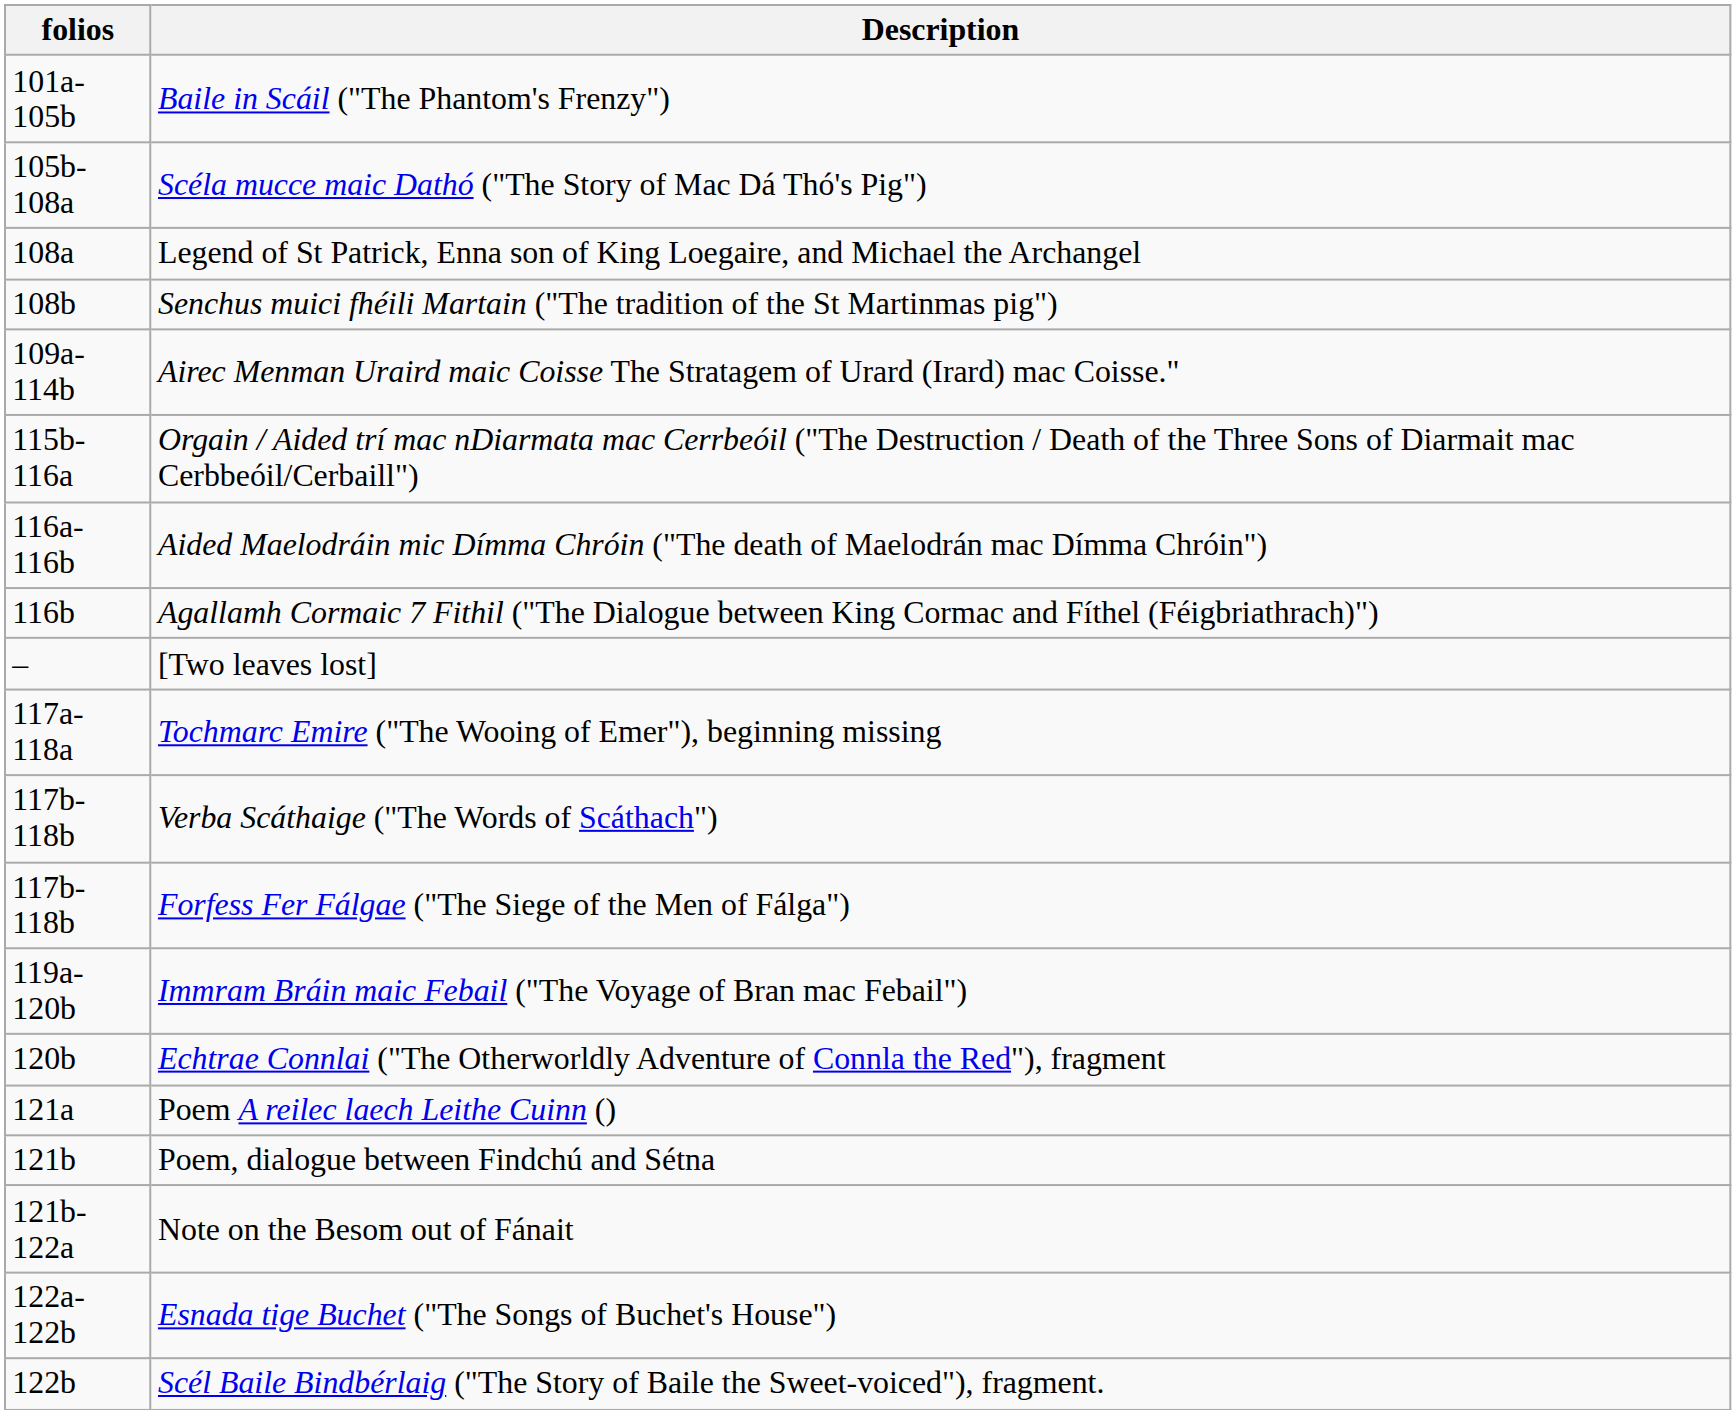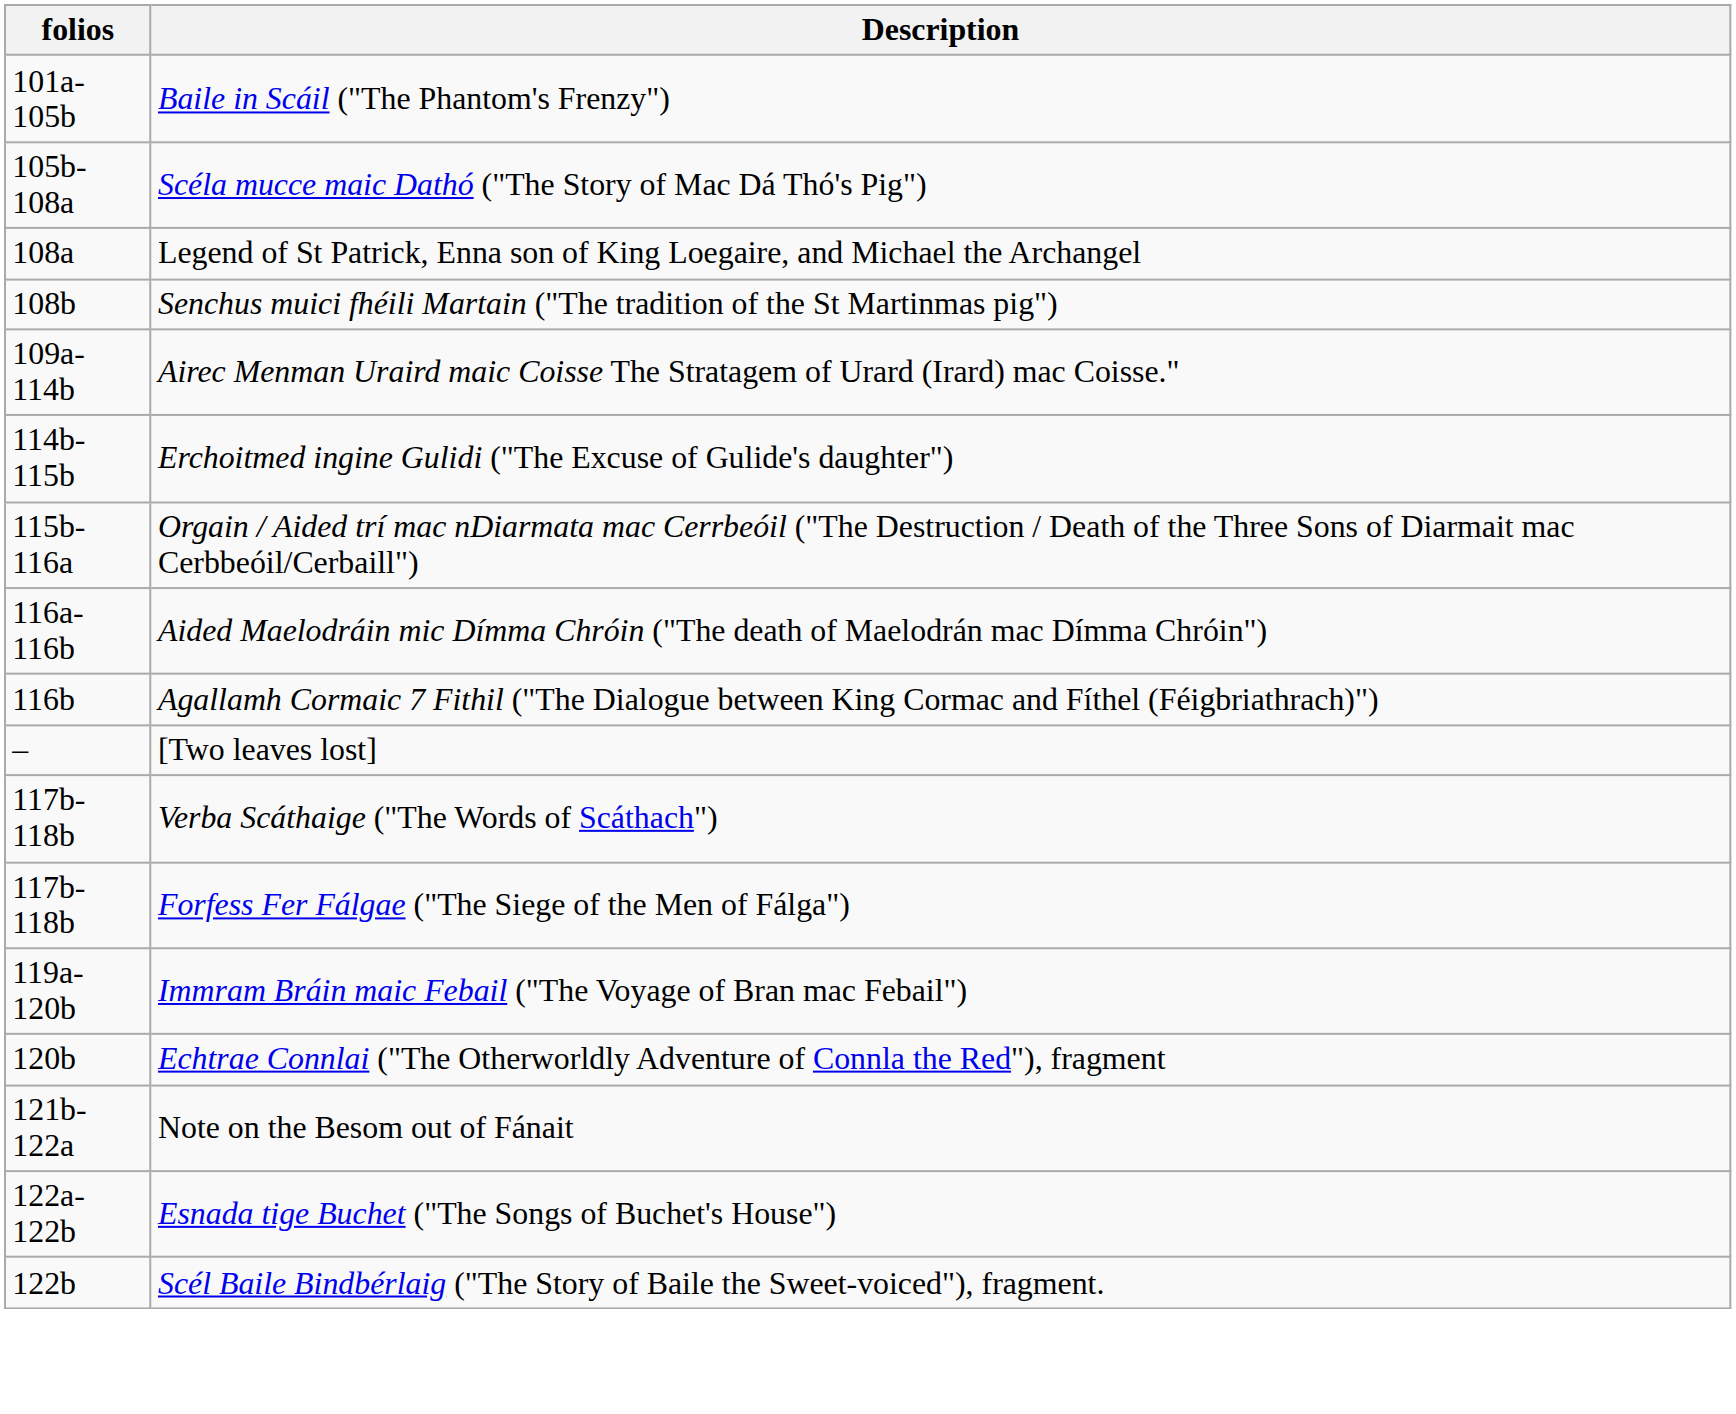 <table class="wikitable">
 <tr>
 <th>folios</th>
 <th>Description</th>
 </tr>
 <tr>
 <td>101a-105b</td>
 <td><em><a href='#'>Baile in Scáil</a></em> ("The Phantom's Frenzy")</td>
 </tr>
 <tr>
 <td>105b-108a</td>
 <td><em><a href='#'>Scéla mucce maic Dathó</a></em> ("The Story of Mac Dá Thó's Pig")</td>
 </tr>
 <tr>
 <td>108a</td>
 <td>Legend of St Patrick, Enna son of King Loegaire, and Michael the Archangel</td>
 </tr>
 <tr>
 <td>108b</td>
 <td><em>Senchus muici fhéili Martain</em> ("The tradition of the St Martinmas pig")</td>
 </tr>
 <tr>
 <td>109a-114b</td>
 <td><em>Airec Menman Uraird maic Coisse</em> The Stratagem of Urard (Irard) mac Coisse."</td>
 </tr>
 <tr>
+<td>114b-115b</td>
+<td><em>Erchoitmed ingine Gulidi</em> ("The Excuse of Gulide's daughter")</td>
+</tr>
+<tr>
 <td>115b-116a</td>
 <td><em>Orgain / Aided trí mac nDiarmata mac Cerrbeóil</em> ("The Destruction / Death of the Three Sons of Diarmait mac Cerbbeóil/Cerbaill")</td>
 </tr>
 <tr>
 <td>116a-116b</td>
 <td><em>Aided Maelodráin mic Dímma Chróin</em> ("The death of Maelodrán mac Dímma Chróin")</td>
 </tr>
 <tr>
 <td>116b</td>
 <td><em>Agallamh Cormaic 7 Fithil</em> ("The Dialogue between King Cormac and Fíthel (Féigbriathrach)")</td>
 </tr>
 <tr>
 <td>–</td>
 <td>[Two leaves lost]</td>
-</tr>
-<tr>
-<td>117a-118a</td>
-<td><em><a href='#'>Tochmarc Emire</a></em> ("The Wooing of Emer"), beginning missing</td>
 </tr>
 <tr>
 <td>117b-118b</td>
 <td><em>Verba Scáthaige</em> ("The Words of <a href='#'>Scáthach</a>")</td>
 </tr>
 <tr>
 <td>117b-118b</td>
 <td><em><a href='#'>Forfess Fer Fálgae</a></em> ("The Siege of the Men of Fálga")</td>
 </tr>
 <tr>
 <td>119a-120b</td>
 <td><em><a href='#'>Immram Bráin maic Febail</a></em> ("The Voyage of Bran mac Febail")</td>
 </tr>
 <tr>
 <td>120b</td>
 <td><em><a href='#'>Echtrae Connlai</a></em> ("The Otherworldly Adventure of <a href='#'>Connla the Red</a>"), fragment</td>
 </tr>
 <tr>
-<td>121a</td>
-<td>Poem <em><a href='#'>A reilec laech Leithe Cuinn</a></em> ()</td>
-</tr>
-<tr>
-<td>121b</td>
-<td>Poem, dialogue between Findchú and Sétna</td>
-</tr>
-<tr>
 <td>121b-122a</td>
 <td>Note on the Besom out of Fánait</td>
 </tr>
 <tr>
 <td>122a-122b</td>
 <td><em><a href='#'>Esnada tige Buchet</a></em> ("The Songs of Buchet's House")</td>
 </tr>
 <tr>
 <td>122b</td>
 <td><em><a href='#'>Scél Baile Bindbérlaig</a></em> ("The Story of Baile the Sweet-voiced"), fragment.</td>
 </tr>
 </table>
